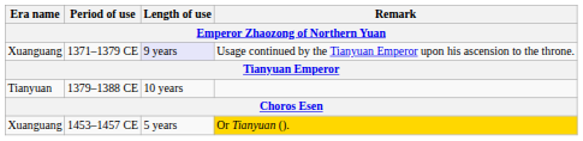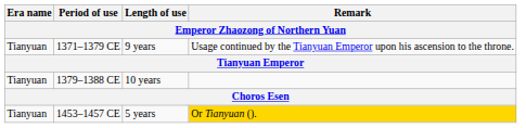 <table class="wikitable">
 <tr>
 <th>Era name</th>
 <th>Period of use</th>
 <th>Length of use</th>
 <th>Remark</th>
 </tr>
 <tr>
 <th colspan="4"><a href='#'>Emperor Zhaozong of Northern Yuan</a><br></th>
 </tr>
 <tr>
-<td>Xuanguang<br></td>
+<td>Tianyuan<br></td>
 <td>1371–1379 CE</td>
-<td style="background: lavender;">9 years</td>
+<td>9 years</td>
 <td>Usage continued by the <a href='#'>Tianyuan Emperor</a> upon his ascension to the throne. </td>
 </tr>
 <tr>
 <th colspan="4"><a href='#'>Tianyuan Emperor</a><br></th>
 </tr>
 <tr>
 <td>Tianyuan<br></td>
 <td>1379–1388 CE</td>
 <td>10 years</td>
 <td></td>
 </tr>
 <tr>
 <th colspan="4"><a href='#'>Choros Esen</a><br></th>
 </tr>
 <tr>
-<td>Xuanguang<br></td>
+<td>Tianyuan<br></td>
 <td>1453–1457 CE</td>
 <td>5 years</td>
 <td style="background: gold;">Or <em>Tianyuan</em> ().</td>
 </tr>
 </table>
